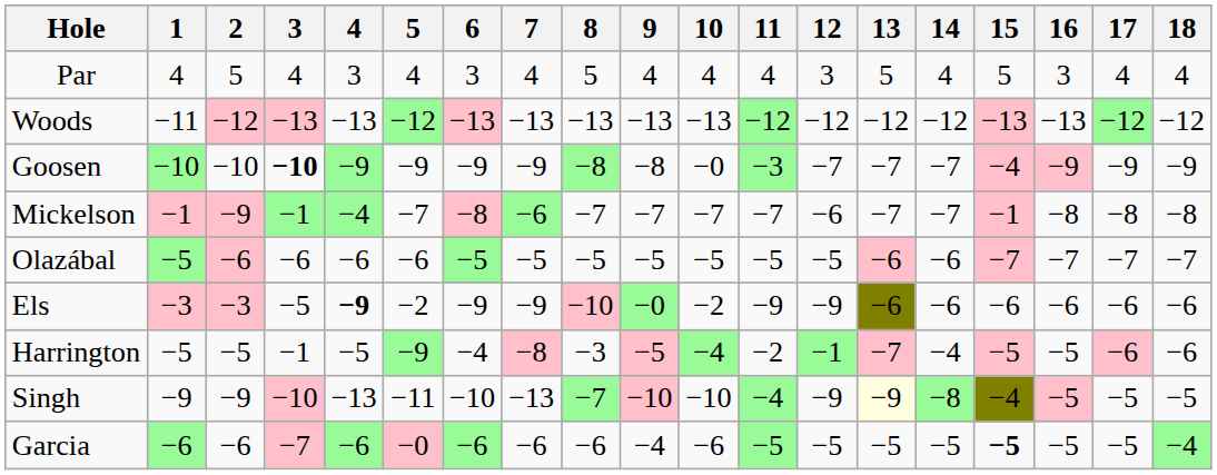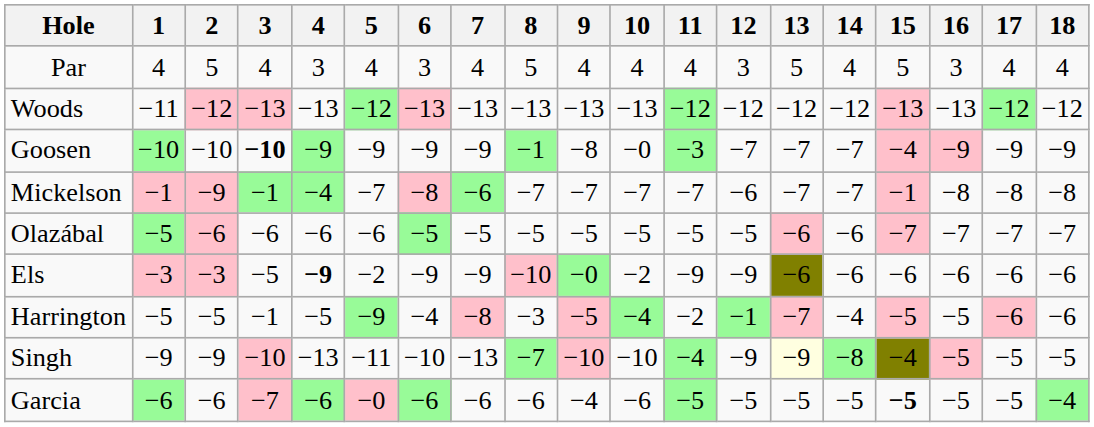 <table class="wikitable" style="text-align:center">
 <tr>
 <th>Hole</th>
 <th>1</th>
 <th>2</th>
 <th>3</th>
 <th>4</th>
 <th>5</th>
 <th>6</th>
 <th>7</th>
 <th>8</th>
 <th>9</th>
 <th>10</th>
 <th>11</th>
 <th>12</th>
 <th>13</th>
 <th>14</th>
 <th>15</th>
 <th>16</th>
 <th>17</th>
 <th>18</th>
 </tr>
 <tr>
 <td>Par</td>
 <td>4</td>
 <td>5</td>
 <td>4</td>
 <td>3</td>
 <td>4</td>
 <td>3</td>
 <td>4</td>
 <td>5</td>
 <td>4</td>
 <td>4</td>
 <td>4</td>
 <td>3</td>
 <td>5</td>
 <td>4</td>
 <td>5</td>
 <td>3</td>
 <td>4</td>
 <td>4</td>
 </tr>
 <tr>
 <td align=left> Woods</td>
 <td>−11</td>
 <td style="background: Pink;">−12</td>
 <td style="background: Pink;">−13</td>
 <td>−13</td>
 <td style="background: PaleGreen;">−12</td>
 <td style="background: Pink;">−13</td>
 <td>−13</td>
 <td>−13</td>
 <td>−13</td>
 <td>−13</td>
 <td style="background: PaleGreen;">−12</td>
 <td>−12</td>
 <td>−12</td>
 <td>−12</td>
 <td style="background: Pink;">−13</td>
 <td>−13</td>
 <td style="background: PaleGreen;">−12</td>
 <td>−12</td>
 </tr>
 <tr>
 <td align=left> Goosen</td>
 <td style="background: PaleGreen;">−10</td>
 <td>−10</td>
 <td><strong>−10</strong></td>
 <td style="background: PaleGreen;">−9</td>
 <td>−9</td>
 <td>−9</td>
 <td>−9</td>
-<td style="background: PaleGreen;">−8</td>
+<td style="background: PaleGreen;">−1</td>
 <td>−8</td>
 <td>−0</td>
 <td style="background: PaleGreen;">−3</td>
 <td>−7</td>
 <td>−7</td>
 <td>−7</td>
 <td style="background: Pink;">−4</td>
 <td style="background: Pink;">−9</td>
 <td>−9</td>
 <td>−9</td>
 </tr>
 <tr>
 <td align=left> Mickelson</td>
 <td style="background: Pink;">−1</td>
 <td style="background: Pink;">−9</td>
 <td style="background: PaleGreen;">−1</td>
 <td style="background: PaleGreen;">−4</td>
 <td>−7</td>
 <td style="background: Pink;">−8</td>
 <td style="background: PaleGreen;">−6</td>
 <td>−7</td>
 <td>−7</td>
 <td>−7</td>
 <td>−7</td>
 <td>−6</td>
 <td>−7</td>
 <td>−7</td>
 <td style="background: Pink;">−1</td>
 <td>−8</td>
 <td>−8</td>
 <td>−8</td>
 </tr>
 <tr>
 <td align=left> Olazábal</td>
 <td style="background: PaleGreen;">−5</td>
 <td style="background: Pink;">−6</td>
 <td>−6</td>
 <td>−6</td>
 <td>−6</td>
 <td style="background: PaleGreen;">−5</td>
 <td>−5</td>
 <td>−5</td>
 <td>−5</td>
 <td>−5</td>
 <td>−5</td>
 <td>−5</td>
 <td style="background: Pink;">−6</td>
 <td>−6</td>
 <td style="background: Pink;">−7</td>
 <td>−7</td>
 <td>−7</td>
 <td>−7</td>
 </tr>
 <tr>
 <td align=left> Els</td>
 <td style="background: Pink;">−3</td>
 <td style="background: Pink;">−3</td>
 <td>−5</td>
 <td><strong>−9</strong></td>
 <td>−2</td>
 <td>−9</td>
 <td>−9</td>
 <td style="background: Pink;">−10</td>
 <td style="background: PaleGreen;">−0</td>
 <td>−2</td>
 <td>−9</td>
 <td>−9</td>
 <td style="background: Olive;">−6</td>
 <td>−6</td>
 <td>−6</td>
 <td>−6</td>
 <td>−6</td>
 <td>−6</td>
 </tr>
 <tr>
 <td align=left> Harrington</td>
 <td>−5</td>
 <td>−5</td>
 <td>−1</td>
 <td>−5</td>
 <td style="background: PaleGreen;">−9</td>
 <td>−4</td>
 <td style="background: Pink;">−8</td>
 <td>−3</td>
 <td style="background: pink;">−5</td>
 <td style="background: PaleGreen;">−4</td>
 <td>−2</td>
 <td style="background: PaleGreen;">−1</td>
 <td style="background: Pink;">−7</td>
 <td>−4</td>
 <td style="background: Pink;">−5</td>
 <td>−5</td>
 <td style="background: Pink;">−6</td>
 <td>−6</td>
 </tr>
 <tr>
 <td align=left> Singh</td>
 <td>−9</td>
 <td>−9</td>
 <td style="background: Pink;">−10</td>
 <td>−13</td>
 <td>−11</td>
 <td>−10</td>
 <td>−13</td>
 <td style="background: PaleGreen;">−7</td>
 <td style="background: Pink;">−10</td>
 <td>−10</td>
 <td style="background: PaleGreen;">−4</td>
 <td>−9</td>
 <td style="background: lightyellow;">−9</td>
 <td style="background: PaleGreen;">−8</td>
 <td style="background: Olive;">−4</td>
 <td style="background: Pink;">−5</td>
 <td>−5</td>
 <td>−5</td>
 </tr>
 <tr>
 <td align=left> Garcia</td>
 <td style="background: PaleGreen;">−6</td>
 <td>−6</td>
 <td style="background: Pink;">−7</td>
 <td style="background: PaleGreen;">−6</td>
 <td style="background: Pink;">−0</td>
 <td style="background: PaleGreen;">−6</td>
 <td>−6</td>
 <td>−6</td>
 <td>−4</td>
 <td>−6</td>
 <td style="background: PaleGreen;">−5</td>
 <td>−5</td>
 <td>−5</td>
 <td>−5</td>
 <td><strong>−5</strong></td>
 <td>−5</td>
 <td>−5</td>
 <td style="background: PaleGreen;">−4</td>
 </tr>
 </table>
